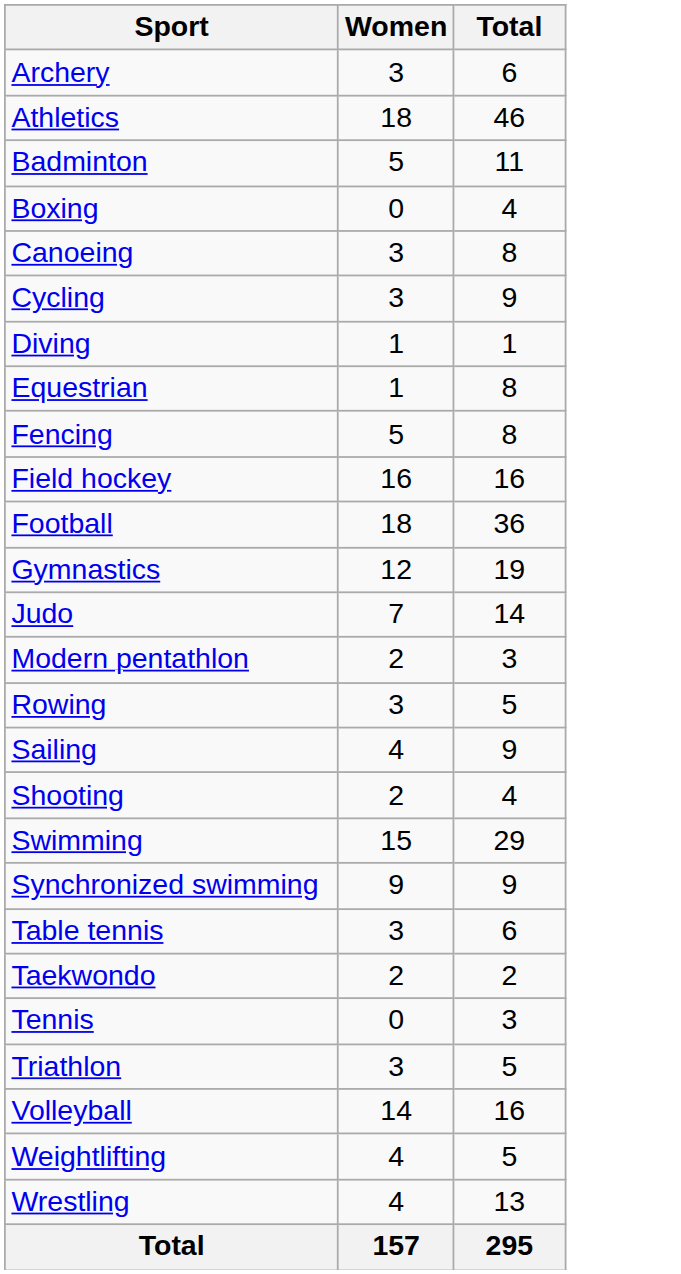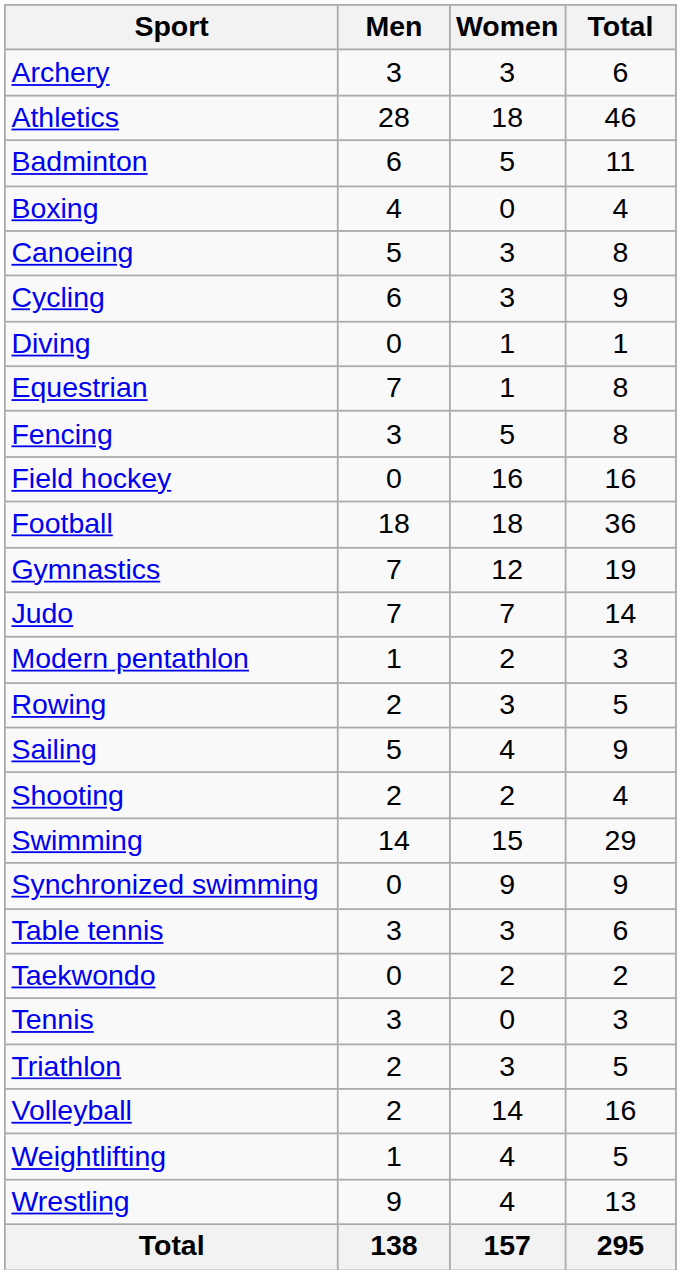 <table class="wikitable sortable" style="text-align:center;">
 <tr>
 <th width=180>Sport</th>
+<th width=55>Men</th>
 <th width=55>Women</th>
 <th width=55>Total</th>
 </tr>
 <tr>
 <td align=left><a href='#'>Archery</a></td>
 <td>3</td>
+<td>3</td>
 <td>6</td>
 </tr>
 <tr>
 <td align=left><a href='#'>Athletics</a></td>
+<td>28</td>
 <td>18</td>
 <td>46</td>
 </tr>
 <tr>
 <td align=left><a href='#'>Badminton</a></td>
+<td>6</td>
 <td>5</td>
 <td>11</td>
 </tr>
 <tr>
 <td align=left><a href='#'>Boxing</a></td>
+<td>4</td>
 <td>0</td>
 <td>4</td>
 </tr>
 <tr>
 <td align=left><a href='#'>Canoeing</a></td>
+<td>5</td>
 <td>3</td>
 <td>8</td>
 </tr>
 <tr>
 <td align=left><a href='#'>Cycling</a></td>
+<td>6</td>
 <td>3</td>
 <td>9</td>
 </tr>
 <tr>
 <td align=left><a href='#'>Diving</a></td>
+<td>0</td>
 <td>1</td>
 <td>1</td>
 </tr>
 <tr>
 <td align=left><a href='#'>Equestrian</a></td>
+<td>7</td>
 <td>1</td>
 <td>8</td>
 </tr>
 <tr>
 <td align=left><a href='#'>Fencing</a></td>
+<td>3</td>
 <td>5</td>
 <td>8</td>
 </tr>
 <tr>
 <td align=left><a href='#'>Field hockey</a></td>
+<td>0</td>
 <td>16</td>
 <td>16</td>
 </tr>
 <tr>
 <td align=left><a href='#'>Football</a></td>
 <td>18</td>
+<td>18</td>
 <td>36</td>
 </tr>
 <tr>
 <td align=left><a href='#'>Gymnastics</a></td>
+<td>7</td>
 <td>12</td>
 <td>19</td>
 </tr>
 <tr>
 <td align=left><a href='#'>Judo</a></td>
 <td>7</td>
+<td>7</td>
 <td>14</td>
 </tr>
 <tr>
 <td align=left><a href='#'>Modern pentathlon</a></td>
+<td>1</td>
 <td>2</td>
 <td>3</td>
 </tr>
 <tr>
 <td align=left><a href='#'>Rowing</a></td>
+<td>2</td>
 <td>3</td>
 <td>5</td>
 </tr>
 <tr>
 <td align=left><a href='#'>Sailing</a></td>
+<td>5</td>
 <td>4</td>
 <td>9</td>
 </tr>
 <tr>
 <td align=left><a href='#'>Shooting</a></td>
 <td>2</td>
+<td>2</td>
 <td>4</td>
 </tr>
 <tr>
 <td align=left><a href='#'>Swimming</a></td>
+<td>14</td>
 <td>15</td>
 <td>29</td>
 </tr>
 <tr>
 <td align=left><a href='#'>Synchronized swimming</a></td>
+<td>0</td>
 <td>9</td>
 <td>9</td>
 </tr>
 <tr>
 <td align=left><a href='#'>Table tennis</a></td>
 <td>3</td>
+<td>3</td>
 <td>6</td>
 </tr>
 <tr>
 <td align=left><a href='#'>Taekwondo</a></td>
+<td>0</td>
 <td>2</td>
 <td>2</td>
 </tr>
 <tr>
 <td align=left><a href='#'>Tennis</a></td>
+<td>3</td>
 <td>0</td>
 <td>3</td>
 </tr>
 <tr>
 <td align=left><a href='#'>Triathlon</a></td>
+<td>2</td>
 <td>3</td>
 <td>5</td>
 </tr>
 <tr>
 <td align=left><a href='#'>Volleyball</a></td>
+<td>2</td>
 <td>14</td>
 <td>16</td>
 </tr>
 <tr>
 <td align=left><a href='#'>Weightlifting</a></td>
+<td>1</td>
 <td>4</td>
 <td>5</td>
 </tr>
 <tr>
 <td align=left><a href='#'>Wrestling</a></td>
+<td>9</td>
 <td>4</td>
 <td>13</td>
 </tr>
 <tr class="sortbottom">
 <th>Total</th>
+<th>138</th>
 <th>157</th>
 <th>295</th>
 </tr>
 </table>
